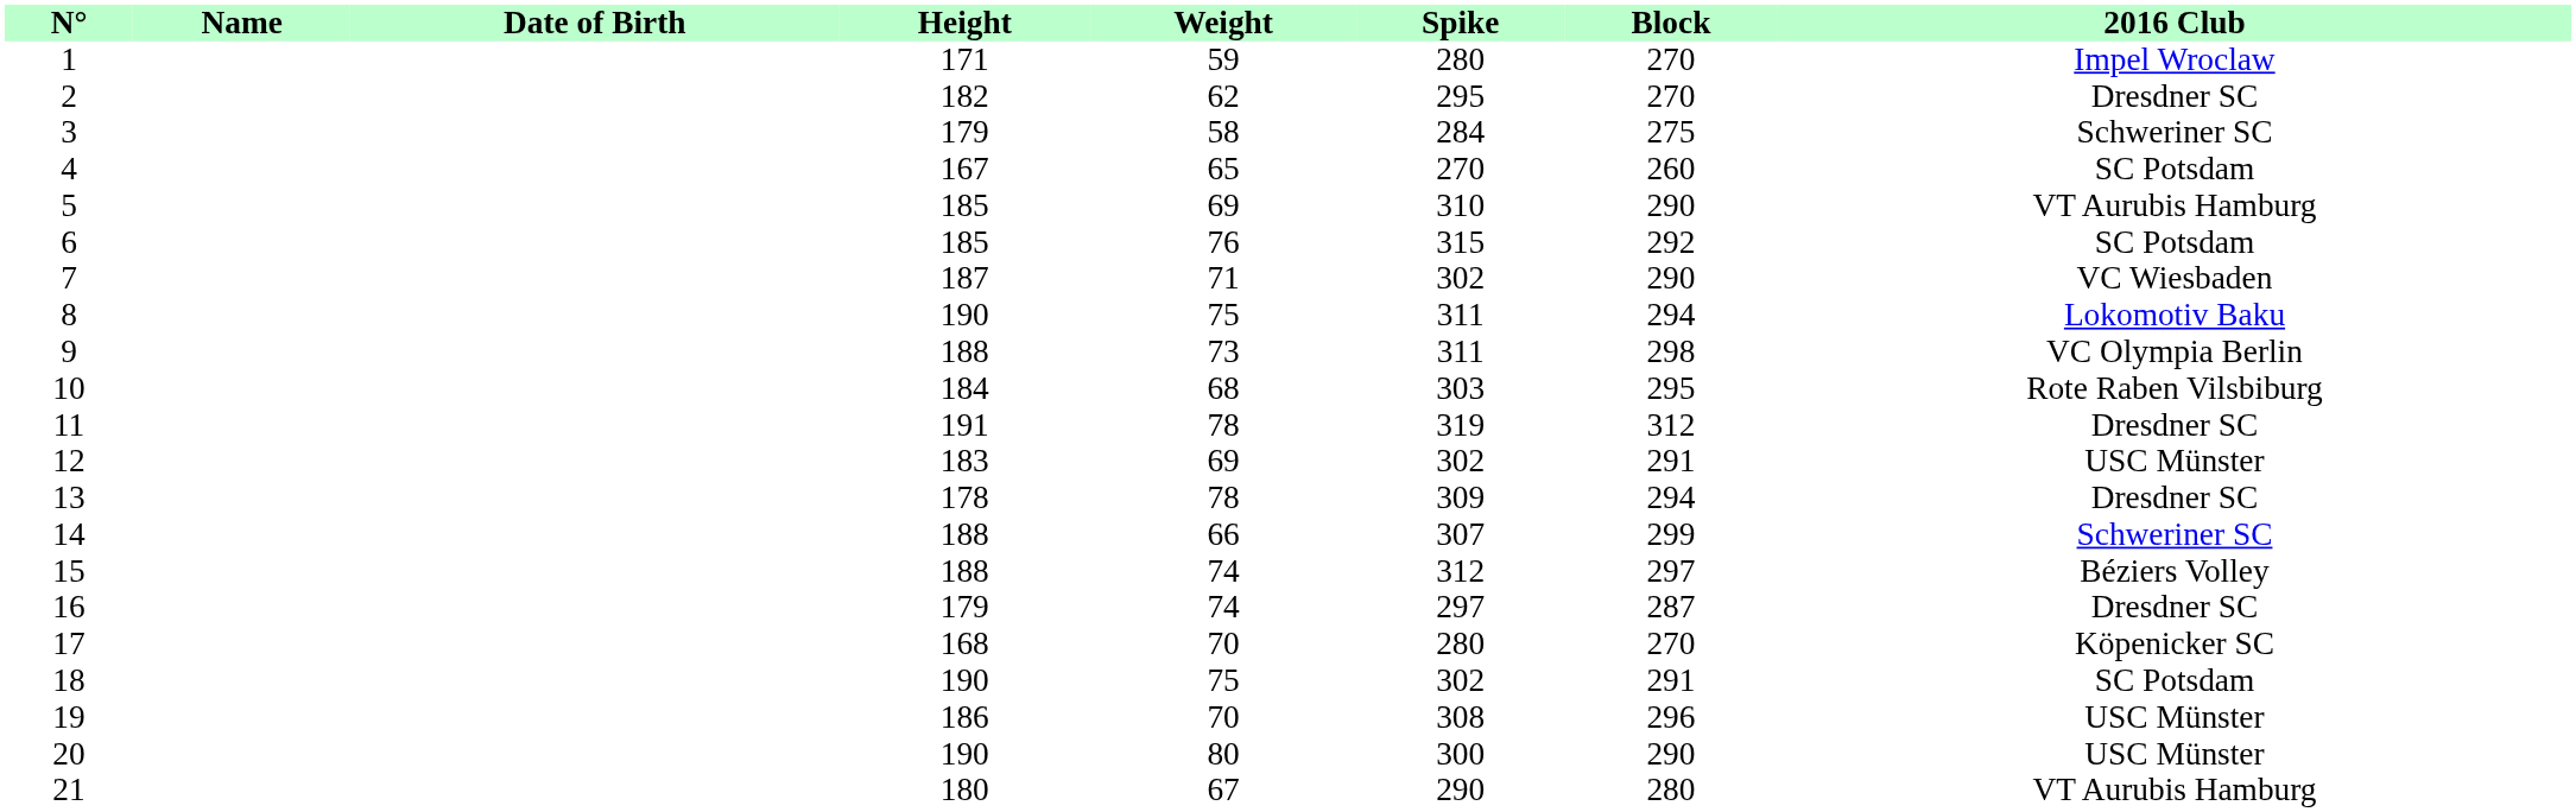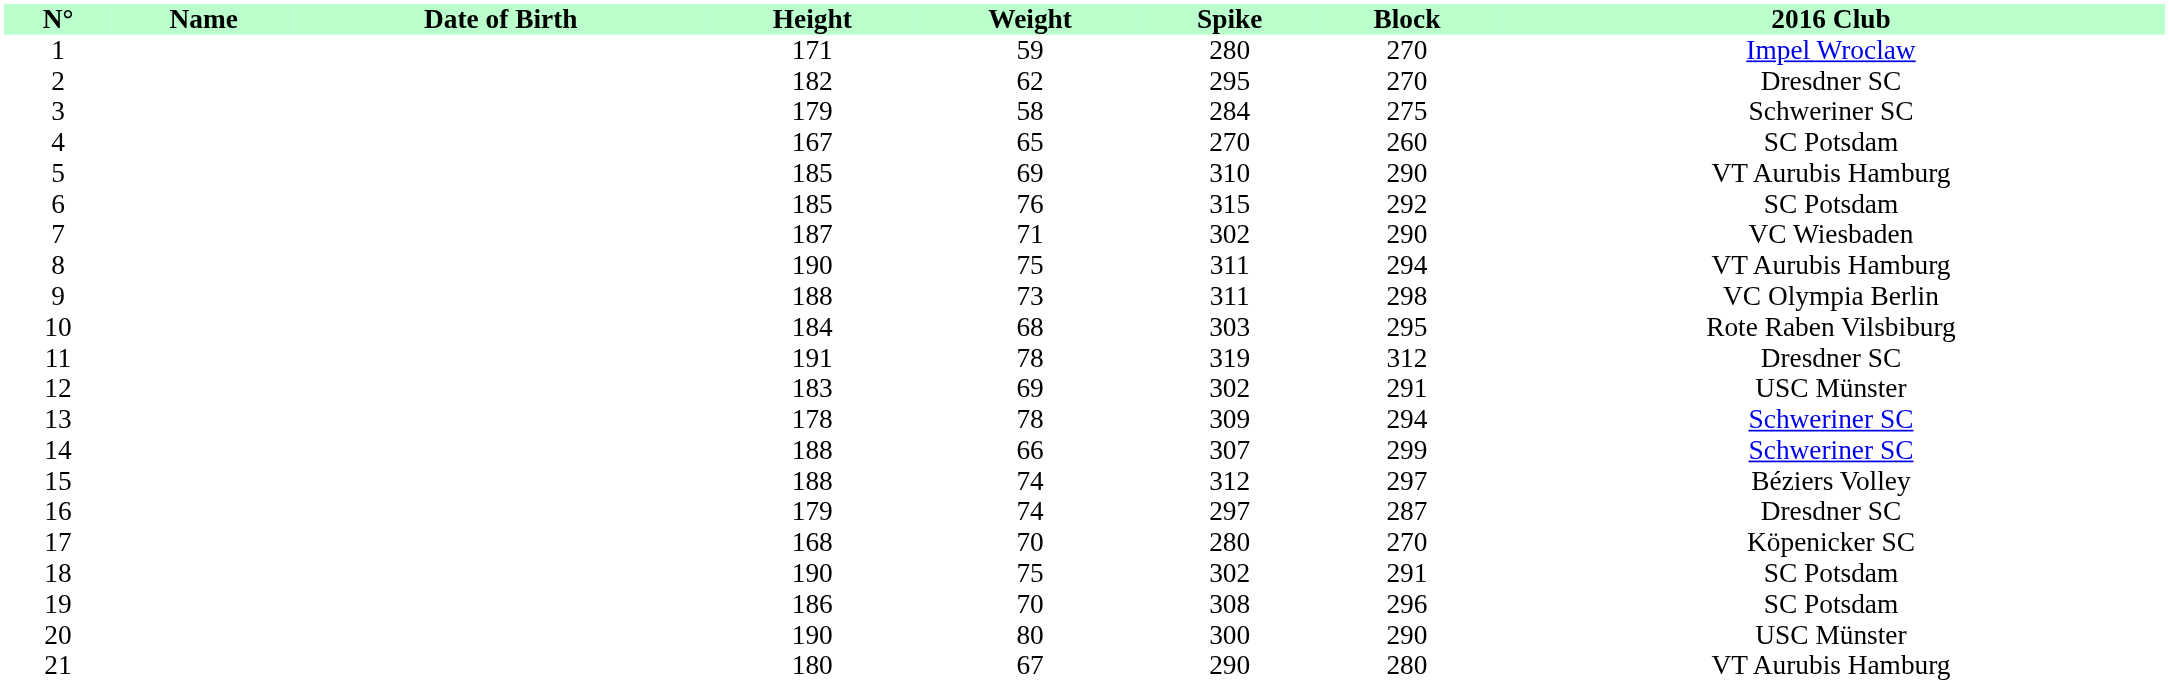 <table style="text-align:center;" cellpadding=0 cellspacing=0 width=100%>
 <tr style="background: #bbffcc;">
 <th width="5%">N°</th>
 <th>Name</th>
 <th>Date of Birth</th>
 <th>Height</th>
 <th>Weight</th>
 <th>Spike</th>
 <th>Block</th>
 <th>2016 Club</th>
 </tr>
 <tr>
 <td>1</td>
 <td></td>
 <td></td>
 <td>171</td>
 <td>59</td>
 <td>280</td>
 <td>270</td>
 <td><a href='#'>Impel Wroclaw</a></td>
 </tr>
 <tr>
 <td>2</td>
 <td></td>
 <td></td>
 <td>182</td>
 <td>62</td>
 <td>295</td>
 <td>270</td>
 <td>Dresdner SC</td>
 </tr>
 <tr>
 <td>3</td>
 <td></td>
 <td></td>
 <td>179</td>
 <td>58</td>
 <td>284</td>
 <td>275</td>
 <td>Schweriner SC</td>
 </tr>
 <tr>
 <td>4</td>
 <td></td>
 <td></td>
 <td>167</td>
 <td>65</td>
 <td>270</td>
 <td>260</td>
 <td>SC Potsdam</td>
 </tr>
 <tr>
 <td>5</td>
 <td></td>
 <td></td>
 <td>185</td>
 <td>69</td>
 <td>310</td>
 <td>290</td>
 <td>VT Aurubis Hamburg</td>
 </tr>
 <tr>
 <td>6</td>
 <td></td>
 <td></td>
 <td>185</td>
 <td>76</td>
 <td>315</td>
 <td>292</td>
 <td>SC Potsdam</td>
 </tr>
 <tr>
 <td>7</td>
 <td></td>
 <td></td>
 <td>187</td>
 <td>71</td>
 <td>302</td>
 <td>290</td>
 <td>VC Wiesbaden</td>
 </tr>
 <tr>
 <td>8</td>
 <td></td>
 <td></td>
 <td>190</td>
 <td>75</td>
 <td>311</td>
 <td>294</td>
-<td><a href='#'>Lokomotiv Baku</a></td>
+<td>VT Aurubis Hamburg</td>
 </tr>
 <tr>
 <td>9</td>
 <td></td>
 <td></td>
 <td>188</td>
 <td>73</td>
 <td>311</td>
 <td>298</td>
 <td>VC Olympia Berlin</td>
 </tr>
 <tr>
 <td>10</td>
 <td></td>
 <td></td>
 <td>184</td>
 <td>68</td>
 <td>303</td>
 <td>295</td>
 <td>Rote Raben Vilsbiburg</td>
 </tr>
 <tr>
 <td>11</td>
 <td></td>
 <td></td>
 <td>191</td>
 <td>78</td>
 <td>319</td>
 <td>312</td>
 <td>Dresdner SC</td>
 </tr>
 <tr>
 <td>12</td>
 <td></td>
 <td></td>
 <td>183</td>
 <td>69</td>
 <td>302</td>
 <td>291</td>
 <td>USC Münster</td>
 </tr>
 <tr>
 <td>13</td>
 <td></td>
 <td></td>
 <td>178</td>
 <td>78</td>
 <td>309</td>
 <td>294</td>
-<td>Dresdner SC</td>
+<td><a href='#'>Schweriner SC</a></td>
 </tr>
 <tr>
 <td>14</td>
 <td></td>
 <td></td>
 <td>188</td>
 <td>66</td>
 <td>307</td>
 <td>299</td>
 <td><a href='#'>Schweriner SC</a></td>
 </tr>
 <tr>
 <td>15</td>
 <td></td>
 <td></td>
 <td>188</td>
 <td>74</td>
 <td>312</td>
 <td>297</td>
 <td>Béziers Volley</td>
 </tr>
 <tr>
 <td>16</td>
 <td></td>
 <td></td>
 <td>179</td>
 <td>74</td>
 <td>297</td>
 <td>287</td>
 <td>Dresdner SC</td>
 </tr>
 <tr>
 <td>17</td>
 <td></td>
 <td></td>
 <td>168</td>
 <td>70</td>
 <td>280</td>
 <td>270</td>
 <td>Köpenicker SC</td>
 </tr>
 <tr>
 <td>18</td>
 <td></td>
 <td></td>
 <td>190</td>
 <td>75</td>
 <td>302</td>
 <td>291</td>
 <td>SC Potsdam</td>
 </tr>
 <tr>
 <td>19</td>
 <td></td>
 <td></td>
 <td>186</td>
 <td>70</td>
 <td>308</td>
 <td>296</td>
-<td>USC Münster</td>
+<td>SC Potsdam</td>
 </tr>
 <tr>
 <td>20</td>
 <td></td>
 <td></td>
 <td>190</td>
 <td>80</td>
 <td>300</td>
 <td>290</td>
 <td>USC Münster</td>
 </tr>
 <tr>
 <td>21</td>
 <td></td>
 <td></td>
 <td>180</td>
 <td>67</td>
 <td>290</td>
 <td>280</td>
 <td>VT Aurubis Hamburg</td>
 </tr>
 </table>
